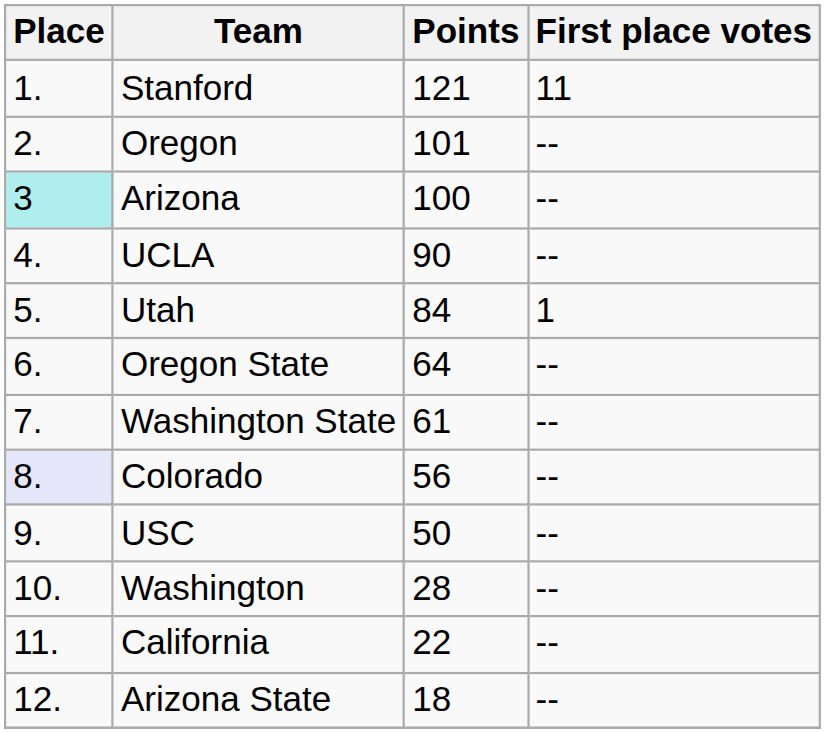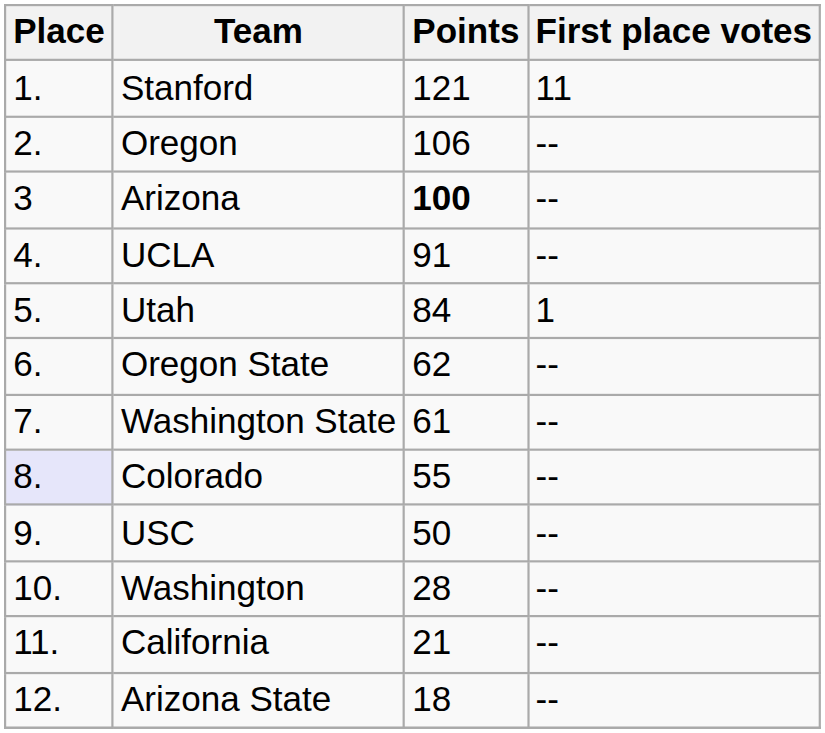 <table class="wikitable">
 <tr>
 <th>Place</th>
 <th>Team</th>
 <th>Points</th>
 <th>First place votes</th>
 </tr>
 <tr>
 <td>1.</td>
 <td ! style=>Stanford</td>
 <td>121</td>
 <td>11</td>
 </tr>
 <tr>
 <td>2.</td>
 <td ! style=>Oregon</td>
-<td>101</td>
+<td>106</td>
 <td>--</td>
 </tr>
 <tr>
-<td style="background: paleturquoise;">3</td>
+<td>3</td>
 <td ! style=>Arizona</td>
-<td>100</td>
+<td><strong>100</strong></td>
 <td>--</td>
 </tr>
 <tr>
 <td>4.</td>
 <td ! style=>UCLA</td>
-<td>90</td>
+<td>91</td>
 <td>--</td>
 </tr>
 <tr>
 <td>5.</td>
 <td ! style=>Utah</td>
 <td>84</td>
 <td>1</td>
 </tr>
 <tr>
 <td>6.</td>
 <td ! style=>Oregon State</td>
-<td>64</td>
+<td>62</td>
 <td>--</td>
 </tr>
 <tr>
 <td>7.</td>
 <td ! style=>Washington State</td>
 <td>61</td>
 <td>--</td>
 </tr>
 <tr>
 <td style="background: lavender;">8.</td>
 <td ! style=>Colorado</td>
-<td>56</td>
+<td>55</td>
 <td>--</td>
 </tr>
 <tr>
 <td>9.</td>
 <td ! style=>USC</td>
 <td>50</td>
 <td>--</td>
 </tr>
 <tr>
 <td>10.</td>
 <td ! style=>Washington</td>
 <td>28</td>
 <td>--</td>
 </tr>
 <tr>
 <td>11.</td>
 <td ! style=>California</td>
-<td>22</td>
+<td>21</td>
 <td>--</td>
 </tr>
 <tr>
 <td>12.</td>
 <td ! style=>Arizona State</td>
 <td>18</td>
 <td>--</td>
 </tr>
 <tr>
 </tr>
 </table>
